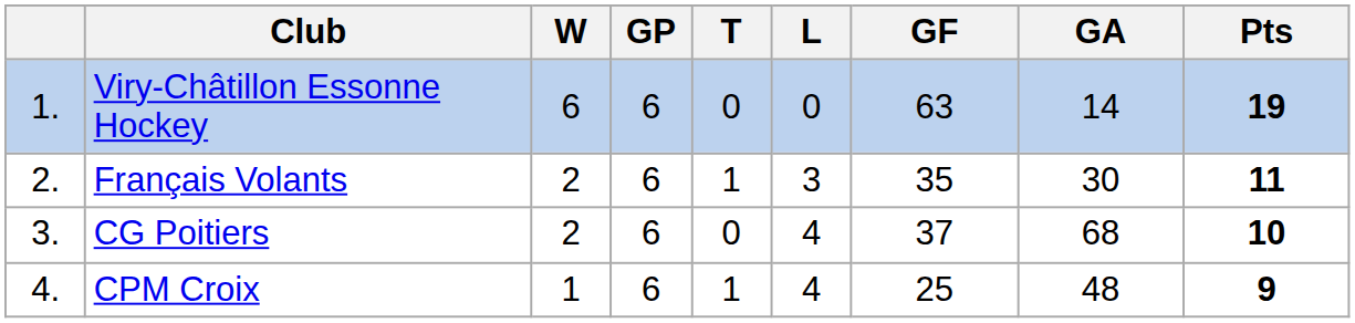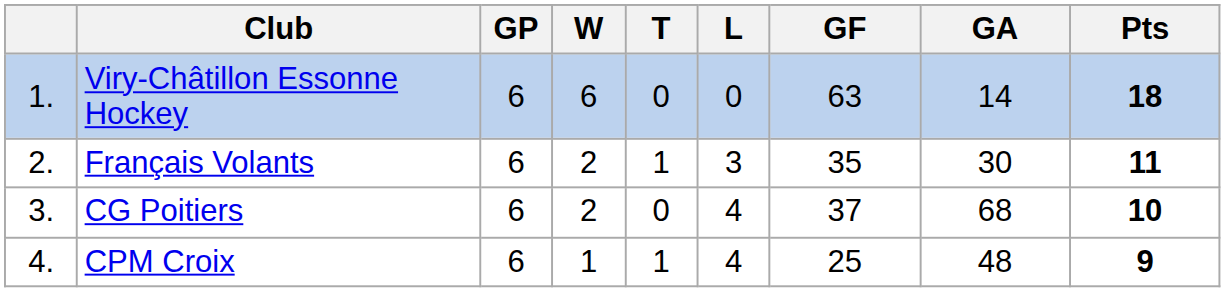 <table class="wikitable">
 <tr>
 <th width="30"></th>
 <th width="200">Club</th>
+<th width="30">GP</th>
 <th width="30">W</th>
-<th width="30">GP</th>
 <th width="30">T</th>
 <th width="30">L</th>
 <th width="70">GF</th>
 <th width="70">GA</th>
 <th width="70">Pts</th>
 </tr>
 <tr bgcolor="#BCD2EE" align="center">
 <td>1.</td>
 <td align="left"><a href='#'>Viry-Châtillon Essonne Hockey</a></td>
 <td>6</td>
 <td>6</td>
 <td>0</td>
 <td>0</td>
 <td>63</td>
 <td>14</td>
-<td><strong>19</strong></td>
+<td><strong>18</strong></td>
 </tr>
 <tr bgcolor="#FFFFFF" align="center">
 <td>2.</td>
 <td align="left"><a href='#'>Français Volants</a></td>
+<td>6</td>
 <td>2</td>
-<td>6</td>
 <td>1</td>
 <td>3</td>
 <td>35</td>
 <td>30</td>
 <td><strong>11</strong></td>
 </tr>
 <tr bgcolor="#FFFFFF" align="center">
 <td>3.</td>
 <td align="left"><a href='#'>CG Poitiers</a></td>
+<td>6</td>
 <td>2</td>
-<td>6</td>
 <td>0</td>
 <td>4</td>
 <td>37</td>
 <td>68</td>
 <td><strong>10</strong></td>
 </tr>
 <tr bgcolor="#FFFFFF" align="center">
 <td>4.</td>
 <td align="left"><a href='#'>CPM Croix</a></td>
+<td>6</td>
 <td>1</td>
-<td>6</td>
 <td>1</td>
 <td>4</td>
 <td>25</td>
 <td>48</td>
 <td><strong>9</strong></td>
 </tr>
 </table>
